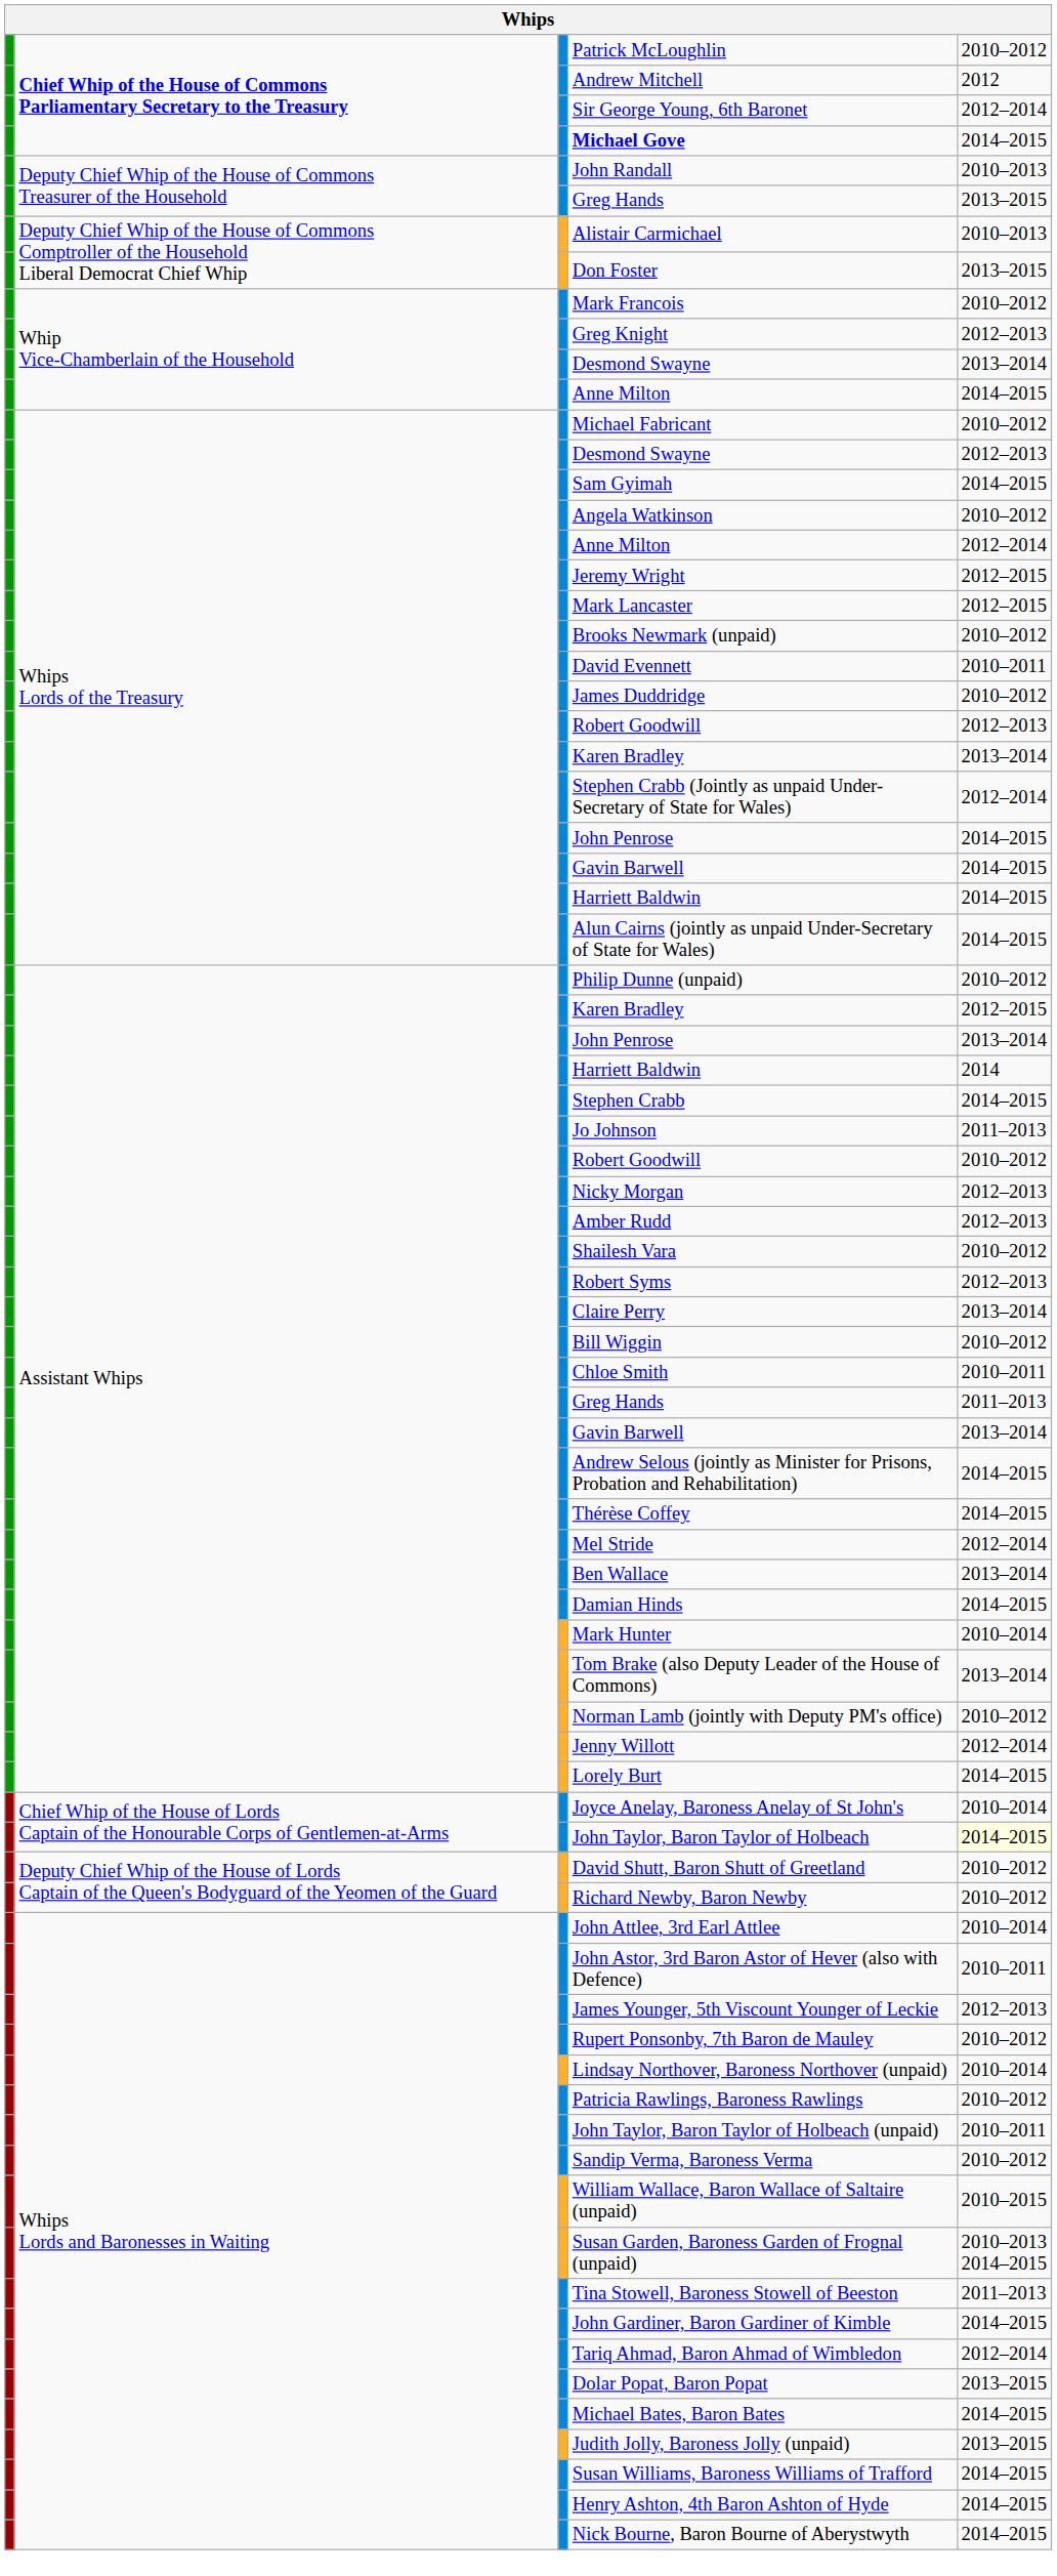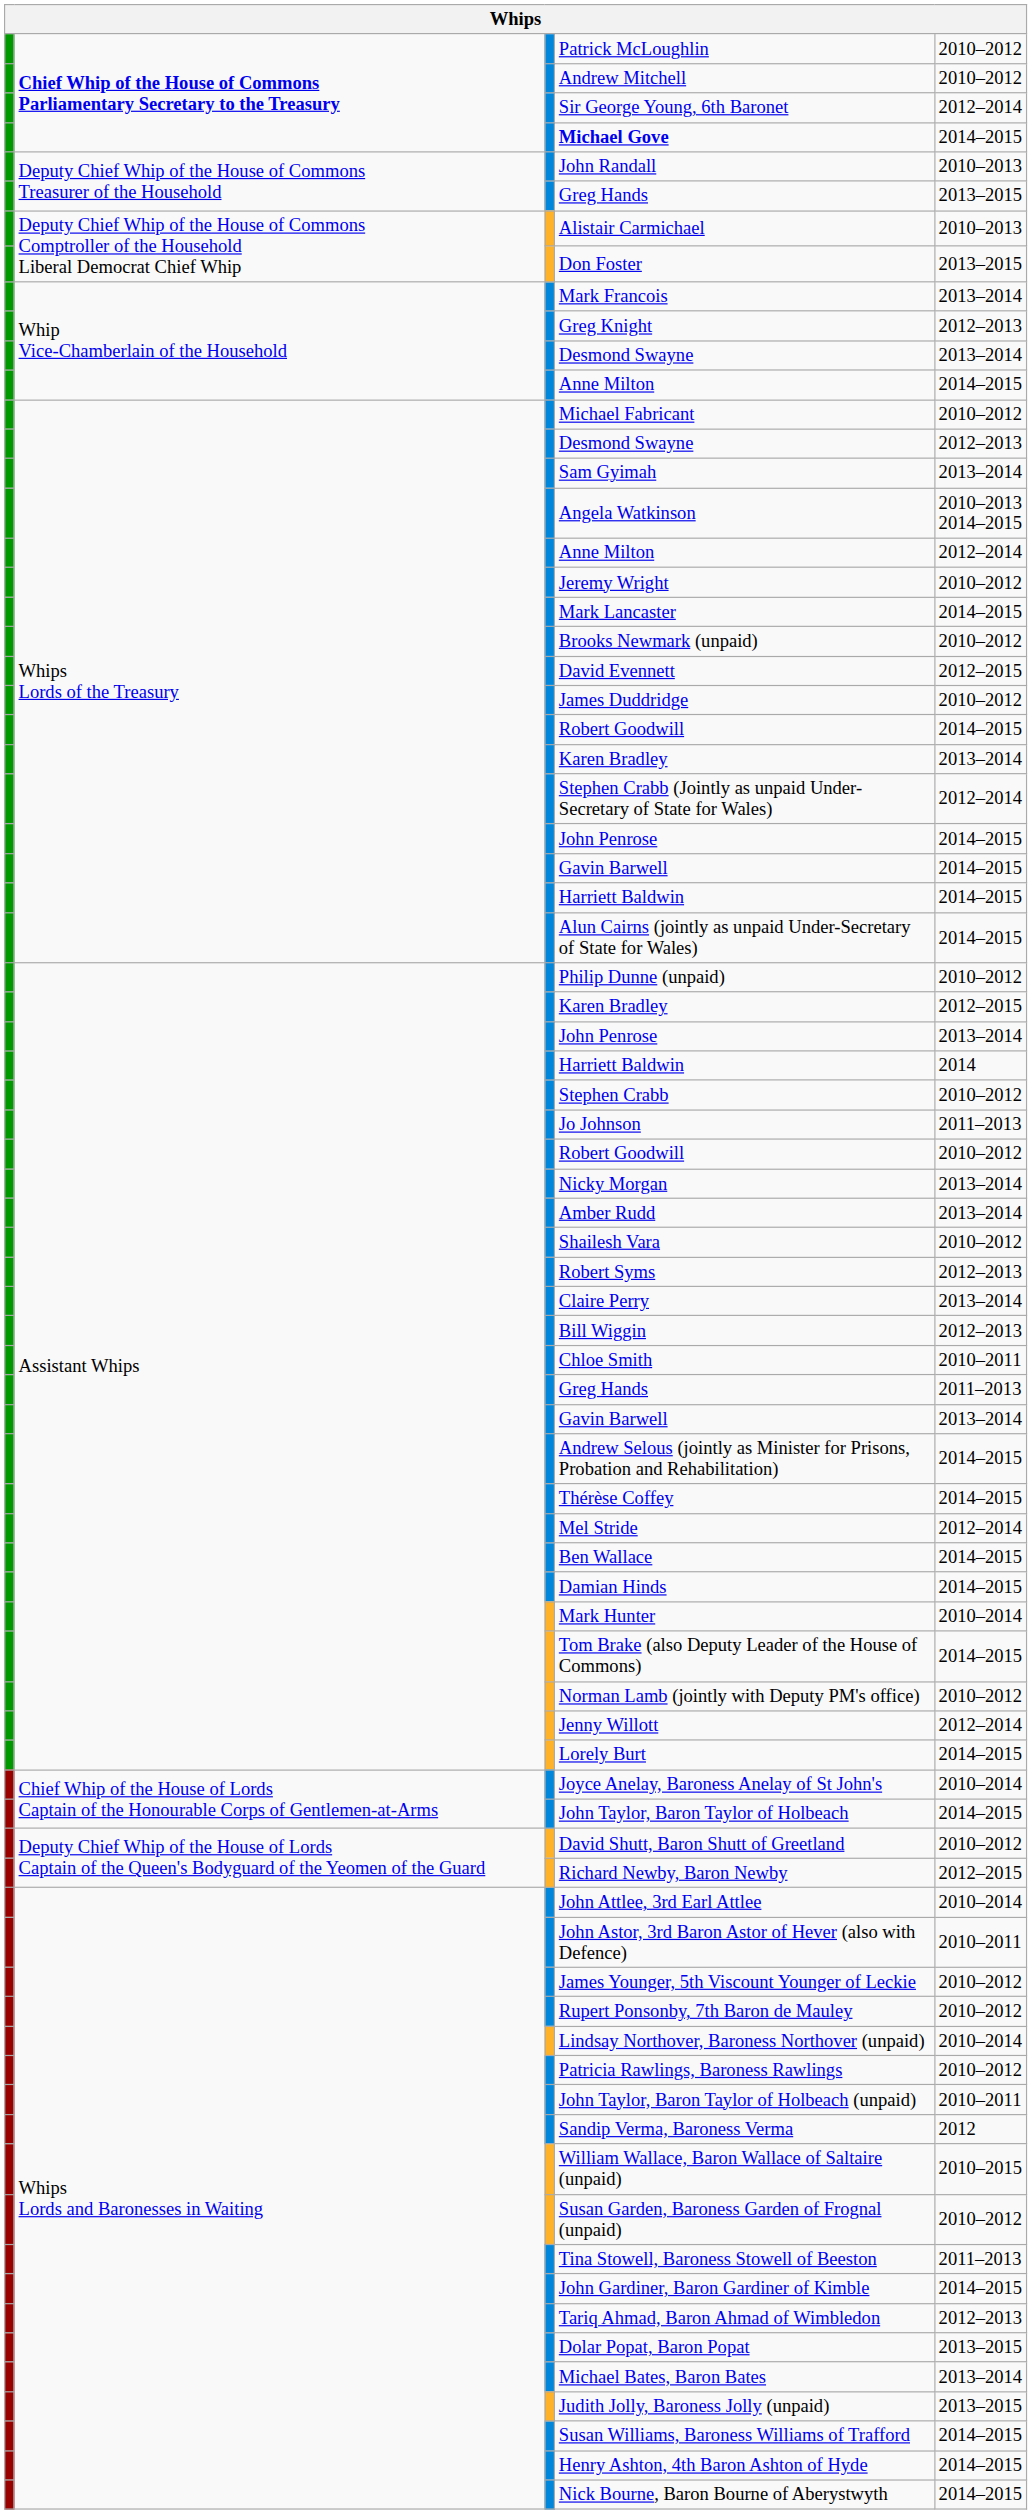 <table class="wikitable">
 <tr>
 <th colspan=5>Whips</th>
 </tr>
 <tr>
 <td style="width:1px;; background:#090;"></td>
 <td style="width:450px;" rowspan="4"><strong><a href='#'>Chief Whip of the House of Commons</a><br><a href='#'>Parliamentary Secretary to the Treasury</a></strong></td>
 <td style="width:1px;; background:#0087dc;"></td>
 <td width=320><a href='#'>Patrick McLoughlin</a></td>
 <td>2010–2012</td>
 </tr>
 <tr>
 <td style="width:1px;; background:#090;"></td>
 <td style="width:1px;; background:#0087dc;"></td>
 <td><a href='#'>Andrew Mitchell</a></td>
-<td>2012</td>
+<td>2010–2012</td>
 </tr>
 <tr>
 <td style="width:1px;; background:#090;"></td>
 <td style="width:1px;; background:#0087dc;"></td>
 <td><a href='#'>Sir George Young, 6th Baronet</a></td>
 <td>2012–2014</td>
 </tr>
 <tr>
 <td style="width:1px;; background:#090;"></td>
 <td style="width:1px;; background:#0087dc;"></td>
 <td><strong><a href='#'>Michael Gove</a></strong></td>
 <td>2014–2015</td>
 </tr>
 <tr>
 <td style="width:1px;; background:#090;"></td>
 <td style="width:450px;" rowspan="2"><a href='#'>Deputy Chief Whip of the House of Commons</a><br><a href='#'>Treasurer of the Household</a></td>
 <td style="width:1px;; background:#0087dc;"></td>
 <td width=320><a href='#'>John Randall</a></td>
 <td>2010–2013</td>
 </tr>
 <tr>
 <td style="width:1px;; background:#090;"></td>
 <td style="width:1px;; background:#0087dc;"></td>
 <td><a href='#'>Greg Hands</a></td>
 <td>2013–2015</td>
 </tr>
 <tr>
 <td style="width:1px;; background:#090;"></td>
 <td style="width:450px;" rowspan="2"><a href='#'>Deputy Chief Whip of the House of Commons</a><br><a href='#'>Comptroller of the Household</a><br>Liberal Democrat Chief Whip</td>
 <td style="width:1px;; background:#FFB128;"></td>
 <td><a href='#'>Alistair Carmichael</a></td>
 <td>2010–2013</td>
 </tr>
 <tr>
 <td style="width:1px;; background:#090;"></td>
 <td style="width:1px;; background:#FFB128;"></td>
 <td><a href='#'>Don Foster</a></td>
 <td>2013–2015</td>
 </tr>
 <tr>
 <td style="width:1px;; background:#090;"></td>
 <td style="width:450px;" rowspan="4">Whip<br><a href='#'>Vice-Chamberlain of the Household</a></td>
 <td style="width:1px;; background:#0087dc;"></td>
 <td width=320><a href='#'>Mark Francois</a></td>
-<td>2010–2012</td>
+<td>2013–2014</td>
 </tr>
 <tr>
 <td style="width:1px;; background:#090;"></td>
 <td style="width:1px;; background:#0087dc;"></td>
 <td><a href='#'>Greg Knight</a></td>
 <td>2012–2013</td>
 </tr>
 <tr>
 <td style="width:1px;; background:#090;"></td>
 <td style="width:1px;; background:#0087dc;"></td>
 <td><a href='#'>Desmond Swayne</a></td>
 <td>2013–2014</td>
 </tr>
 <tr>
 <td style="width:1px;; background:#090;"></td>
 <td style="width:1px;; background:#0087dc;"></td>
 <td><a href='#'>Anne Milton</a></td>
 <td>2014–2015</td>
 </tr>
 <tr>
 <td style="width:1px;; background:#090;"></td>
 <td rowspan=17>Whips<br><a href='#'>Lords of the Treasury</a></td>
 <td style="width:1px;; background:#0087dc;"></td>
 <td><a href='#'>Michael Fabricant</a></td>
 <td>2010–2012</td>
 </tr>
 <tr>
 <td style="width:1px;; background:#090;"></td>
 <td style="width:1px;; background:#0087dc;"></td>
 <td><a href='#'>Desmond Swayne</a></td>
 <td>2012–2013</td>
 </tr>
 <tr>
 <td style="width:1px;; background:#090;"></td>
 <td style="width:1px;; background:#0087dc;"></td>
 <td><a href='#'>Sam Gyimah</a></td>
-<td>2014–2015</td>
+<td>2013–2014</td>
 </tr>
 <tr>
 <td style="width:1px;; background:#090;"></td>
 <td style="width:1px;; background:#0087dc;"></td>
 <td><a href='#'>Angela Watkinson</a></td>
-<td>2010–2012</td>
+<td>2010–2013<br>2014–2015</td>
 </tr>
 <tr>
 <td style="width:1px;; background:#090;"></td>
 <td style="width:1px;; background:#0087dc;"></td>
 <td><a href='#'>Anne Milton</a></td>
 <td>2012–2014</td>
 </tr>
 <tr>
 <td style="width:1px;; background:#090;"></td>
 <td style="width:1px;; background:#0087dc;"></td>
 <td><a href='#'>Jeremy Wright</a></td>
-<td>2012–2015</td>
+<td>2010–2012</td>
 </tr>
 <tr>
 <td style="width:1px;; background:#090;"></td>
 <td style="width:1px;; background:#0087dc;"></td>
 <td><a href='#'>Mark Lancaster</a></td>
-<td>2012–2015</td>
+<td>2014–2015</td>
 </tr>
 <tr>
 <td style="width:1px;; background:#090;"></td>
 <td style="width:1px;; background:#0087dc;"></td>
 <td><a href='#'>Brooks Newmark</a> (unpaid)</td>
 <td>2010–2012</td>
 </tr>
 <tr>
 <td style="width:1px;; background:#090;"></td>
 <td style="width:1px;; background:#0087dc;"></td>
 <td><a href='#'>David Evennett</a></td>
-<td>2010–2011</td>
+<td>2012–2015</td>
 </tr>
 <tr>
 <td style="width:1px;; background:#090;"></td>
 <td style="width:1px;; background:#0087dc;"></td>
 <td><a href='#'>James Duddridge</a></td>
 <td>2010–2012</td>
 </tr>
 <tr>
 <td style="width:1px;; background:#090;"></td>
 <td style="width:1px;; background:#0087dc;"></td>
 <td><a href='#'>Robert Goodwill</a></td>
-<td>2012–2013</td>
+<td>2014–2015</td>
 </tr>
 <tr>
 <td style="width:1px;; background:#090;"></td>
 <td style="width:1px;; background:#0087dc;"></td>
 <td><a href='#'>Karen Bradley</a></td>
 <td>2013–2014</td>
 </tr>
 <tr>
 <td style="width:1px;; background:#090;"></td>
 <td style="width:1px;; background:#0087dc;"></td>
 <td><a href='#'>Stephen Crabb</a> (Jointly as unpaid Under-Secretary of State for Wales)</td>
 <td>2012–2014</td>
 </tr>
 <tr>
 <td style="width:1px;; background:#090;"></td>
 <td style="width:1px;; background:#0087dc;"></td>
 <td><a href='#'>John Penrose</a></td>
 <td>2014–2015</td>
 </tr>
 <tr>
 <td style="width:1px;; background:#090;"></td>
 <td style="width:1px;; background:#0087dc;"></td>
 <td><a href='#'>Gavin Barwell</a></td>
 <td>2014–2015</td>
 </tr>
 <tr>
 <td style="width:1px;; background:#090;"></td>
 <td style="width:1px;; background:#0087dc;"></td>
 <td><a href='#'>Harriett Baldwin</a></td>
 <td>2014–2015</td>
 </tr>
 <tr>
 <td style="width:1px;; background:#090;"></td>
 <td style="width:1px;; background:#0087dc;"></td>
 <td><a href='#'>Alun Cairns</a> (jointly as unpaid Under-Secretary of State for Wales)</td>
 <td>2014–2015</td>
 </tr>
 <tr>
 <td style="width:1px;; background:#090;"></td>
 <td rowspan=26>Assistant Whips</td>
 <td style="width:1px;; background:#0087dc;"></td>
 <td><a href='#'>Philip Dunne</a> (unpaid)</td>
 <td>2010–2012</td>
 </tr>
 <tr>
 <td style="width:1px;; background:#090;"></td>
 <td style="width:1px;; background:#0087dc;"></td>
 <td><a href='#'>Karen Bradley</a></td>
 <td>2012–2015</td>
 </tr>
 <tr>
 <td style="width:1px;; background:#090;"></td>
 <td style="width:1px;; background:#0087dc;"></td>
 <td><a href='#'>John Penrose</a></td>
 <td>2013–2014</td>
 </tr>
 <tr>
 <td style="width:1px;; background:#090;"></td>
 <td style="width:1px;; background:#0087dc;"></td>
 <td><a href='#'>Harriett Baldwin</a></td>
 <td>2014</td>
 </tr>
 <tr>
 <td style="width:1px;; background:#090;"></td>
 <td style="width:1px;; background:#0087dc;"></td>
 <td><a href='#'>Stephen Crabb</a></td>
-<td>2014–2015</td>
+<td>2010–2012</td>
 </tr>
 <tr>
 <td style="width:1px;; background:#090;"></td>
 <td style="width:1px;; background:#0087dc;"></td>
 <td><a href='#'>Jo Johnson</a></td>
 <td>2011–2013</td>
 </tr>
 <tr>
 <td style="width:1px;; background:#090;"></td>
 <td style="width:1px;; background:#0087dc;"></td>
 <td><a href='#'>Robert Goodwill</a></td>
 <td>2010–2012</td>
 </tr>
 <tr>
 <td style="width:1px;; background:#090;"></td>
 <td style="width:1px;; background:#0087dc;"></td>
 <td><a href='#'>Nicky Morgan</a></td>
-<td>2012–2013</td>
+<td>2013–2014</td>
 </tr>
 <tr>
 <td style="width:1px;; background:#090;"></td>
 <td style="width:1px;; background:#0087dc;"></td>
 <td><a href='#'>Amber Rudd</a></td>
-<td>2012–2013</td>
+<td>2013–2014</td>
 </tr>
 <tr>
 <td style="width:1px;; background:#090;"></td>
 <td style="width:1px;; background:#0087dc;"></td>
 <td><a href='#'>Shailesh Vara</a></td>
 <td>2010–2012</td>
 </tr>
 <tr>
 <td style="width:1px;; background:#090;"></td>
 <td style="width:1px;; background:#0087dc;"></td>
 <td><a href='#'>Robert Syms</a></td>
 <td>2012–2013</td>
 </tr>
 <tr>
 <td style="width:1px;; background:#090;"></td>
 <td style="width:1px;; background:#0087dc;"></td>
 <td><a href='#'>Claire Perry</a></td>
 <td>2013–2014</td>
 </tr>
 <tr>
 <td style="width:1px;; background:#090;"></td>
 <td style="width:1px;; background:#0087dc;"></td>
 <td><a href='#'>Bill Wiggin</a></td>
-<td>2010–2012</td>
+<td>2012–2013</td>
 </tr>
 <tr>
 <td style="width:1px;; background:#090;"></td>
 <td style="width:1px;; background:#0087dc;"></td>
 <td><a href='#'>Chloe Smith</a></td>
 <td>2010–2011</td>
 </tr>
 <tr>
 <td style="width:1px;; background:#090;"></td>
 <td style="width:1px;; background:#0087dc;"></td>
 <td><a href='#'>Greg Hands</a></td>
 <td>2011–2013</td>
 </tr>
 <tr>
 <td style="width:1px;; background:#090;"></td>
 <td style="width:1px;; background:#0087dc;"></td>
 <td><a href='#'>Gavin Barwell</a></td>
 <td>2013–2014</td>
 </tr>
 <tr>
 <td style="width:1px;; background:#090;"></td>
 <td style="width:1px;; background:#0087dc;"></td>
 <td><a href='#'>Andrew Selous</a> (jointly as Minister for Prisons, Probation and Rehabilitation)</td>
 <td>2014–2015</td>
 </tr>
 <tr>
 <td style="width:1px;; background:#090;"></td>
 <td style="width:1px;; background:#0087dc;"></td>
 <td><a href='#'>Thérèse Coffey</a></td>
 <td>2014–2015</td>
 </tr>
 <tr>
 <td style="width:1px;; background:#090;"></td>
 <td style="width:1px;; background:#0087dc;"></td>
 <td><a href='#'>Mel Stride</a></td>
 <td>2012–2014</td>
 </tr>
 <tr>
 <td style="width:1px;; background:#090;"></td>
 <td style="width:1px;; background:#0087dc;"></td>
 <td><a href='#'>Ben Wallace</a></td>
-<td>2013–2014</td>
+<td>2014–2015</td>
 </tr>
 <tr>
 <td style="width:1px;; background:#090;"></td>
 <td style="width:1px;; background:#0087dc;"></td>
 <td><a href='#'>Damian Hinds</a></td>
 <td>2014–2015</td>
 </tr>
 <tr>
 <td style="width:1px;; background:#090;"></td>
 <td style="width:1px;; background:#FFB128;"></td>
 <td><a href='#'>Mark Hunter</a></td>
 <td>2010–2014</td>
 </tr>
 <tr>
 <td style="width:1px;; background:#090;"></td>
 <td style="width:1px;; background:#FFB128;"></td>
 <td><a href='#'>Tom Brake</a> (also Deputy Leader of the House of Commons)</td>
-<td>2013–2014</td>
+<td>2014–2015</td>
 </tr>
 <tr>
 <td style="width:1px;; background:#090;"></td>
 <td style="width:1px;; background:#FFB128;"></td>
 <td><a href='#'>Norman Lamb</a> (jointly with Deputy PM's office)</td>
 <td>2010–2012</td>
 </tr>
 <tr>
 <td style="width:1px;; background:#090;"></td>
 <td style="width:1px;; background:#FFB128;"></td>
 <td><a href='#'>Jenny Willott</a></td>
 <td>2012–2014</td>
 </tr>
 <tr>
 <td style="width:1px;; background:#090;"></td>
 <td style="width:1px;; background:#FFB128;"></td>
 <td><a href='#'>Lorely Burt</a></td>
 <td>2014–2015</td>
 </tr>
 <tr>
 <td style="width:1px;; background:#900;"></td>
 <td style="width:450px;" rowspan="2"><a href='#'>Chief Whip of the House of Lords<br>Captain of the Honourable Corps of Gentlemen-at-Arms</a></td>
 <td style="width:1px;; background:#0087dc;"></td>
 <td nowrap><a href='#'>Joyce Anelay, Baroness Anelay of St John's</a></td>
 <td>2010–2014</td>
 </tr>
 <tr>
 <td style="width:1px;; background:#900;"></td>
 <td style="width:1px;; background:#0087dc;"></td>
 <td><a href='#'>John Taylor, Baron Taylor of Holbeach</a></td>
-<td style="background: lightyellow;">2014–2015</td>
+<td>2014–2015</td>
 </tr>
 <tr>
 <td style="width:1px;; background:#900;"></td>
 <td rowspan="2"><a href='#'>Deputy Chief Whip of the House of Lords<br>Captain of the Queen's Bodyguard of the Yeomen of the Guard</a></td>
 <td style="width:1px;; background:#FFB128;"></td>
 <td><a href='#'>David Shutt, Baron Shutt of Greetland</a></td>
 <td>2010–2012</td>
 </tr>
 <tr>
 <td style="width:1px;; background:#900;"></td>
 <td style="width:1px;; background:#FFB128;"></td>
 <td><a href='#'>Richard Newby, Baron Newby</a></td>
-<td>2010–2012</td>
+<td>2012–2015</td>
 </tr>
 <tr>
 <td style="width:1px;; background:#900;"></td>
 <td rowspan=19>Whips<br><a href='#'>Lords and Baronesses in Waiting</a></td>
 <td style="width:1px;; background:#0087dc;"></td>
 <td><a href='#'>John Attlee, 3rd Earl Attlee</a></td>
 <td>2010–2014</td>
 </tr>
 <tr>
 <td style="width:1px;; background:#900;"></td>
 <td style="width:1px;; background:#0087dc;"></td>
 <td><a href='#'>John Astor, 3rd Baron Astor of Hever</a> (also with Defence)</td>
 <td>2010–2011</td>
 </tr>
 <tr>
 <td style="width:1px;; background:#900;"></td>
 <td style="width:1px;; background:#0087dc;"></td>
 <td><a href='#'>James Younger, 5th Viscount Younger of Leckie</a></td>
-<td>2012–2013</td>
+<td>2010–2012</td>
 </tr>
 <tr>
 <td style="width:1px;; background:#900;"></td>
 <td style="width:1px;; background:#0087dc;"></td>
 <td><a href='#'>Rupert Ponsonby, 7th Baron de Mauley</a></td>
 <td>2010–2012</td>
 </tr>
 <tr>
 <td style="width:1px;; background:#900;"></td>
 <td style="width:1px;; background:#FFB128;"></td>
 <td><a href='#'>Lindsay Northover, Baroness Northover</a> (unpaid)</td>
 <td>2010–2014</td>
 </tr>
 <tr>
 <td style="width:1px;; background:#900;"></td>
 <td style="width:1px;; background:#0087dc;"></td>
 <td><a href='#'>Patricia Rawlings, Baroness Rawlings</a></td>
 <td>2010–2012</td>
 </tr>
 <tr>
 <td style="width:1px;; background:#900;"></td>
 <td style="width:1px;; background:#0087dc;"></td>
 <td><a href='#'>John Taylor, Baron Taylor of Holbeach</a> (unpaid)</td>
 <td>2010–2011</td>
 </tr>
 <tr>
 <td style="width:1px;; background:#900;"></td>
 <td style="width:1px;; background:#0087dc;"></td>
 <td><a href='#'>Sandip Verma, Baroness Verma</a></td>
-<td>2010–2012</td>
+<td>2012</td>
 </tr>
 <tr>
 <td style="width:1px;; background:#900;"></td>
 <td style="width:1px;; background:#FFB128;"></td>
 <td><a href='#'>William Wallace, Baron Wallace of Saltaire</a> (unpaid)</td>
 <td>2010–2015</td>
 </tr>
 <tr>
 <td style="width:1px;; background:#900;"></td>
 <td style="width:1px;; background:#FFB128;"></td>
 <td><a href='#'>Susan Garden, Baroness Garden of Frognal</a> (unpaid)</td>
-<td>2010–2013<br>2014–2015</td>
+<td>2010–2012</td>
 </tr>
 <tr>
 <td style="width:1px;; background:#900;"></td>
 <td style="width:1px;; background:#0087dc;"></td>
 <td><a href='#'>Tina Stowell, Baroness Stowell of Beeston</a></td>
 <td>2011–2013</td>
 </tr>
 <tr>
 <td style="width:1px;; background:#900;"></td>
 <td style="width:1px;; background:#0087dc;"></td>
 <td><a href='#'>John Gardiner, Baron Gardiner of Kimble</a></td>
 <td>2014–2015</td>
 </tr>
 <tr>
 <td style="width:1px;; background:#900;"></td>
 <td style="width:1px;; background:#0087dc;"></td>
 <td><a href='#'>Tariq Ahmad, Baron Ahmad of Wimbledon</a></td>
-<td>2012–2014</td>
+<td>2012–2013</td>
 </tr>
 <tr>
 <td style="width:1px;; background:#900;"></td>
 <td style="width:1px;; background:#0087dc;"></td>
 <td><a href='#'>Dolar Popat, Baron Popat</a></td>
 <td>2013–2015</td>
 </tr>
 <tr>
 <td style="width:1px;; background:#900;"></td>
 <td style="width:1px;; background:#0087dc;"></td>
 <td><a href='#'>Michael Bates, Baron Bates</a></td>
-<td>2014–2015</td>
+<td>2013–2014</td>
 </tr>
 <tr>
 <td style="width:1px;; background:#900;"></td>
 <td style="width:1px;; background:#FFB128;"></td>
 <td><a href='#'>Judith Jolly, Baroness Jolly</a> (unpaid)</td>
 <td>2013–2015</td>
 </tr>
 <tr>
 <td style="width:1px;; background:#900;"></td>
 <td style="width:1px;; background:#0087dc;"></td>
 <td><a href='#'>Susan Williams, Baroness Williams of Trafford</a></td>
 <td>2014–2015</td>
 </tr>
 <tr>
 <td style="width:1px;; background:#900;"></td>
 <td style="width:1px;; background:#0087dc;"></td>
 <td><a href='#'>Henry Ashton, 4th Baron Ashton of Hyde</a></td>
 <td>2014–2015</td>
 </tr>
 <tr>
 <td style="width:1px;; background:#900;"></td>
 <td style="width:1px;; background:#0087dc;"></td>
 <td><a href='#'>Nick Bourne</a>, Baron Bourne of Aberystwyth</td>
 <td>2014–2015</td>
 </tr>
 </table>
